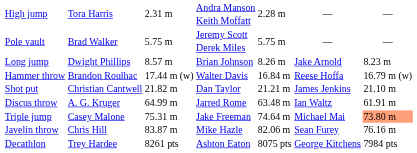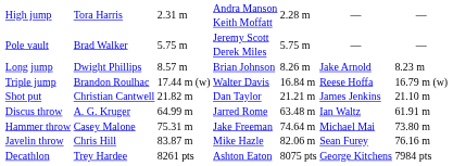 <table>
 <tr>
 <td rowspan=2><a href='#'>High jump</a></td>
 <td rowspan=2><a href='#'>Tora Harris</a></td>
 <td rowspan=2>2.31 m</td>
 <td><a href='#'>Andra Manson</a></td>
 <td rowspan=2>2.28 m</td>
 <td rowspan=2 align=center>—</td>
 <td rowspan=2 align=center>—</td>
 </tr>
 <tr>
 <td><a href='#'>Keith Moffatt</a></td>
 </tr>
 <tr>
 <td rowspan=2><a href='#'>Pole vault</a></td>
 <td rowspan=2><a href='#'>Brad Walker</a></td>
 <td rowspan=2>5.75 m</td>
 <td><a href='#'>Jeremy Scott</a></td>
 <td rowspan=2>5.75 m</td>
 <td rowspan=2 align=center>—</td>
 <td rowspan=2 align=center>—</td>
 </tr>
 <tr>
 <td><a href='#'>Derek Miles</a></td>
 </tr>
 <tr>
 <td rowspan=1><a href='#'>Long jump</a></td>
 <td><a href='#'>Dwight Phillips</a></td>
 <td>8.57 m</td>
 <td><a href='#'>Brian Johnson</a></td>
 <td>8.26 m</td>
 <td><a href='#'>Jake Arnold</a></td>
 <td>8.23 m</td>
 </tr>
 <tr>
-<td rowspan=1><a href='#'>Hammer throw</a></td>
+<td rowspan=1><a href='#'>Triple jump</a></td>
 <td><a href='#'>Brandon Roulhac</a></td>
 <td>17.44 m (w)</td>
 <td><a href='#'>Walter Davis</a></td>
 <td>16.84 m</td>
 <td><a href='#'>Reese Hoffa</a></td>
 <td>16.79 m (w)</td>
 </tr>
 <tr>
 <td rowspan=1><a href='#'>Shot put</a></td>
 <td><a href='#'>Christian Cantwell</a></td>
 <td>21.82 m</td>
 <td><a href='#'>Dan Taylor</a></td>
 <td>21.21 m</td>
 <td><a href='#'>James Jenkins</a></td>
 <td>21.10 m</td>
 </tr>
 <tr>
 <td rowspan=1><a href='#'>Discus throw</a></td>
 <td><a href='#'>A. G. Kruger</a></td>
 <td>64.99 m</td>
 <td><a href='#'>Jarred Rome</a></td>
 <td>63.48 m</td>
 <td><a href='#'>Ian Waltz</a></td>
 <td>61.91 m</td>
 </tr>
 <tr>
-<td rowspan=1><a href='#'>Triple jump</a></td>
+<td rowspan=1><a href='#'>Hammer throw</a></td>
 <td><a href='#'>Casey Malone</a></td>
 <td>75.31 m</td>
 <td><a href='#'>Jake Freeman</a></td>
 <td>74.64 m</td>
 <td><a href='#'>Michael Mai</a></td>
-<td style="background: lightsalmon;">73.80 m</td>
+<td>73.80 m</td>
 </tr>
 <tr>
 <td rowspan=1><a href='#'>Javelin throw</a></td>
 <td><a href='#'>Chris Hill</a></td>
 <td>83.87 m</td>
 <td><a href='#'>Mike Hazle</a></td>
 <td>82.06 m</td>
 <td><a href='#'>Sean Furey</a></td>
 <td>76.16 m</td>
 </tr>
 <tr>
 <td rowspan=1><a href='#'>Decathlon</a></td>
 <td><a href='#'>Trey Hardee</a></td>
 <td>8261 pts</td>
 <td><a href='#'>Ashton Eaton</a></td>
 <td>8075 pts</td>
 <td><a href='#'>George Kitchens</a></td>
 <td>7984 pts</td>
 </tr>
 </table>
